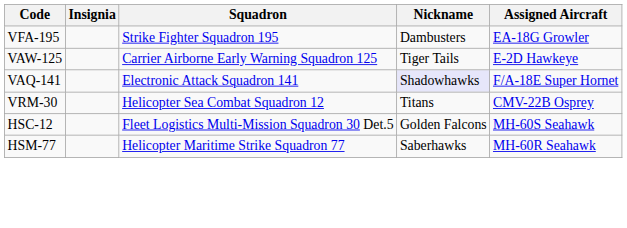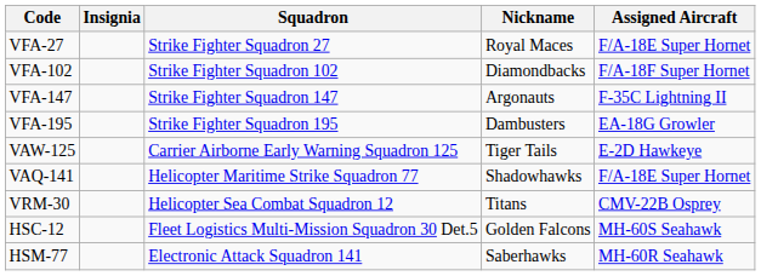 <table class="wikitable sortable">
 <tr>
 <th>Code</th>
 <th>Insignia</th>
 <th>Squadron</th>
 <th>Nickname</th>
 <th>Assigned Aircraft</th>
+</tr>
+<tr>
+<td>VFA-27</td>
+<td></td>
+<td><a href='#'>Strike Fighter Squadron 27</a></td>
+<td>Royal Maces</td>
+<td><a href='#'>F/A-18E Super Hornet</a></td>
+</tr>
+<tr>
+<td>VFA-102</td>
+<td></td>
+<td><a href='#'>Strike Fighter Squadron 102</a></td>
+<td>Diamondbacks</td>
+<td><a href='#'>F/A-18F Super Hornet</a></td>
+</tr>
+<tr>
+<td>VFA-147</td>
+<td></td>
+<td><a href='#'>Strike Fighter Squadron 147</a></td>
+<td>Argonauts</td>
+<td><a href='#'>F-35C Lightning II</a></td>
 </tr>
 <tr>
 <td>VFA-195</td>
 <td></td>
 <td><a href='#'>Strike Fighter Squadron 195</a></td>
 <td>Dambusters</td>
 <td><a href='#'>EA-18G Growler</a></td>
 </tr>
 <tr>
 <td>VAW-125</td>
 <td></td>
 <td><a href='#'>Carrier Airborne Early Warning Squadron 125</a></td>
 <td>Tiger Tails</td>
 <td><a href='#'>E-2D Hawkeye</a></td>
 </tr>
 <tr>
 <td>VAQ-141</td>
 <td></td>
-<td><a href='#'>Electronic Attack Squadron 141</a></td>
-<td style="background: lavender;">Shadowhawks</td>
+<td><a href='#'>Helicopter Maritime Strike Squadron 77</a></td>
+<td>Shadowhawks</td>
 <td><a href='#'>F/A-18E Super Hornet</a></td>
 </tr>
 <tr>
 <td>VRM-30</td>
 <td></td>
 <td><a href='#'>Helicopter Sea Combat Squadron 12</a></td>
 <td>Titans</td>
 <td><a href='#'>CMV-22B Osprey</a></td>
 </tr>
 <tr>
 <td>HSC-12</td>
 <td></td>
 <td><a href='#'>Fleet Logistics Multi-Mission Squadron 30</a> Det.5</td>
 <td>Golden Falcons</td>
 <td><a href='#'>MH-60S Seahawk</a></td>
 </tr>
 <tr>
 <td>HSM-77</td>
 <td></td>
-<td><a href='#'>Helicopter Maritime Strike Squadron 77</a></td>
+<td><a href='#'>Electronic Attack Squadron 141</a></td>
 <td>Saberhawks</td>
 <td><a href='#'>MH-60R Seahawk</a></td>
 </tr>
 </table>
